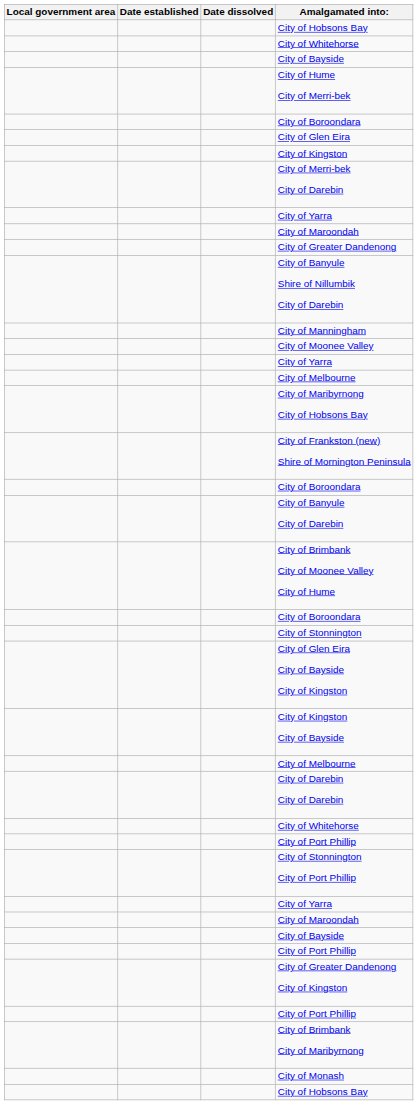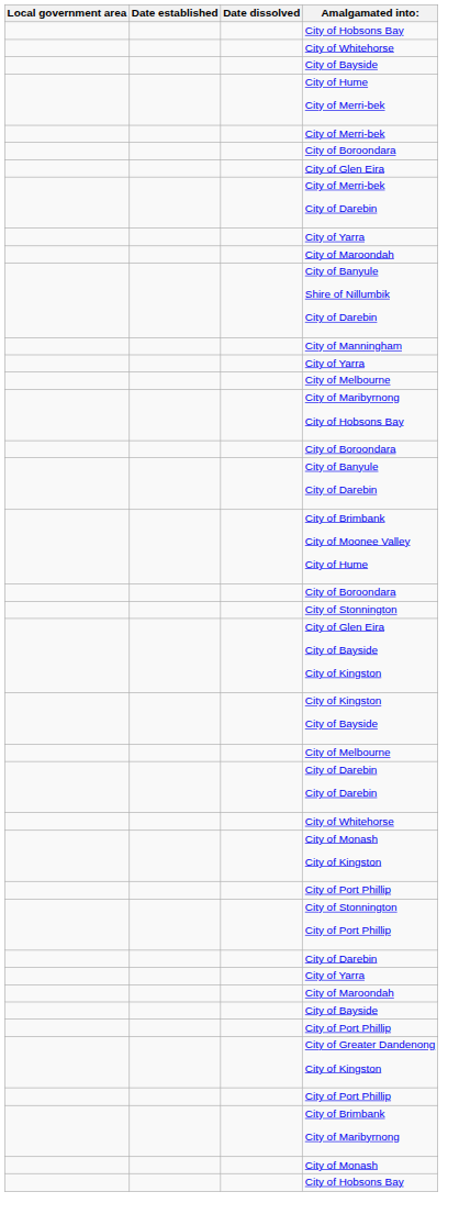 <table class="wikitable sortable">
 <tr>
 <th scope="col">Local government area</th>
 <th scope="col">Date established</th>
 <th scope="col">Date dissolved</th>
 <th>Amalgamated into:</th>
 </tr>
 <tr>
 <td></td>
 <td></td>
 <td></td>
 <td><a href='#'>City of Hobsons Bay</a></td>
 </tr>
 <tr>
 <td></td>
 <td></td>
 <td></td>
 <td><a href='#'>City of Whitehorse</a></td>
 </tr>
 <tr>
 <td></td>
 <td></td>
 <td></td>
 <td><a href='#'>City of Bayside</a></td>
 </tr>
 <tr>
 <td></td>
 <td></td>
 <td></td>
 <td><a href='#'>City of Hume</a><p><a href='#'>City of Merri-bek</a></p></td>
 </tr>
 <tr>
 <td></td>
 <td></td>
 <td></td>
+<td><a href='#'>City of Merri-bek</a></td>
+</tr>
+<tr>
+<td></td>
+<td></td>
+<td></td>
 <td><a href='#'>City of Boroondara</a></td>
 </tr>
 <tr>
 <td></td>
 <td></td>
 <td></td>
 <td><a href='#'>City of Glen Eira</a></td>
-</tr>
-<tr>
-<td></td>
-<td></td>
-<td></td>
-<td><a href='#'>City of Kingston</a></td>
 </tr>
 <tr>
 <td></td>
 <td></td>
 <td></td>
 <td><a href='#'>City of Merri-bek</a><p><a href='#'>City of Darebin</a></p></td>
 </tr>
 <tr>
 <td></td>
 <td></td>
 <td></td>
 <td><a href='#'>City of Yarra</a></td>
 </tr>
 <tr>
 <td></td>
 <td></td>
 <td></td>
 <td><a href='#'>City of Maroondah</a></td>
 </tr>
 <tr>
 <td></td>
 <td></td>
 <td></td>
-<td><a href='#'>City of Greater Dandenong</a></td>
-</tr>
-<tr>
-<td></td>
-<td></td>
-<td></td>
 <td><a href='#'>City of Banyule</a><p><a href='#'>Shire of Nillumbik</a></p><p><a href='#'>City of Darebin</a></p></td>
 </tr>
 <tr>
 <td></td>
 <td></td>
 <td></td>
 <td><a href='#'>City of Manningham</a></td>
-</tr>
-<tr>
-<td></td>
-<td></td>
-<td></td>
-<td><a href='#'>City of Moonee Valley</a></td>
 </tr>
 <tr>
 <td></td>
 <td></td>
 <td></td>
 <td><a href='#'>City of Yarra</a></td>
 </tr>
 <tr>
 <td></td>
 <td></td>
 <td></td>
 <td><a href='#'>City of Melbourne</a></td>
 </tr>
 <tr>
 <td></td>
 <td></td>
 <td></td>
 <td><a href='#'>City of Maribyrnong</a><p><a href='#'>City of Hobsons Bay</a></p></td>
-</tr>
-<tr>
-<td></td>
-<td></td>
-<td></td>
-<td><a href='#'>City of Frankston (new)</a><p><a href='#'>Shire of Mornington Peninsula</a></p></td>
 </tr>
 <tr>
 <td></td>
 <td></td>
 <td></td>
 <td><a href='#'>City of Boroondara</a></td>
 </tr>
 <tr>
 <td></td>
 <td></td>
 <td></td>
 <td><a href='#'>City of Banyule</a><p><a href='#'>City of Darebin</a></p></td>
 </tr>
 <tr>
 <td></td>
 <td></td>
 <td></td>
 <td><a href='#'>City of Brimbank</a><p><a href='#'>City of Moonee Valley</a></p><p><a href='#'>City of Hume</a></p></td>
 </tr>
 <tr>
 <td></td>
 <td></td>
 <td></td>
 <td><a href='#'>City of Boroondara</a></td>
 </tr>
 <tr>
 <td></td>
 <td></td>
 <td></td>
 <td><a href='#'>City of Stonnington</a></td>
 </tr>
 <tr>
 <td></td>
 <td></td>
 <td></td>
 <td><a href='#'>City of Glen Eira</a><p><a href='#'>City of Bayside</a></p><p><a href='#'>City of Kingston</a></p></td>
 </tr>
 <tr>
 <td></td>
 <td></td>
 <td></td>
 <td><a href='#'>City of Kingston</a><p><a href='#'>City of Bayside</a></p></td>
 </tr>
 <tr>
 <td></td>
 <td></td>
 <td></td>
 <td><a href='#'>City of Melbourne</a></td>
 </tr>
 <tr>
 <td></td>
 <td></td>
 <td></td>
 <td><a href='#'>City of Darebin</a><p><a href='#'>City of Darebin</a></p></td>
 </tr>
 <tr>
 <td></td>
 <td></td>
 <td></td>
 <td><a href='#'>City of Whitehorse</a></td>
 </tr>
 <tr>
 <td></td>
 <td></td>
 <td></td>
+<td><a href='#'>City of Monash</a><p><a href='#'>City of Kingston</a></p></td>
+</tr>
+<tr>
+<td></td>
+<td></td>
+<td></td>
 <td><a href='#'>City of Port Phillip</a></td>
 </tr>
 <tr>
 <td></td>
 <td></td>
 <td></td>
 <td><a href='#'>City of Stonnington</a><p><a href='#'>City of Port Phillip</a></p></td>
+</tr>
+<tr>
+<td></td>
+<td></td>
+<td></td>
+<td><a href='#'>City of Darebin</a></td>
 </tr>
 <tr>
 <td></td>
 <td></td>
 <td></td>
 <td><a href='#'>City of Yarra</a></td>
 </tr>
 <tr>
 <td></td>
 <td></td>
 <td></td>
 <td><a href='#'>City of Maroondah</a></td>
 </tr>
 <tr>
 <td></td>
 <td></td>
 <td></td>
 <td><a href='#'>City of Bayside</a></td>
 </tr>
 <tr>
 <td></td>
 <td></td>
 <td></td>
 <td><a href='#'>City of Port Phillip</a></td>
 </tr>
 <tr>
 <td></td>
 <td></td>
 <td></td>
 <td><a href='#'>City of Greater Dandenong</a><p><a href='#'>City of Kingston</a></p></td>
 </tr>
 <tr>
 <td></td>
 <td></td>
 <td></td>
 <td><a href='#'>City of Port Phillip</a></td>
 </tr>
 <tr>
 <td></td>
 <td></td>
 <td></td>
 <td><a href='#'>City of Brimbank</a><p><a href='#'>City of Maribyrnong</a></p></td>
 </tr>
 <tr>
 <td></td>
 <td></td>
 <td></td>
 <td><a href='#'>City of Monash</a></td>
 </tr>
 <tr>
 <td></td>
 <td></td>
 <td></td>
 <td><a href='#'>City of Hobsons Bay</a></td>
 </tr>
 </table>
